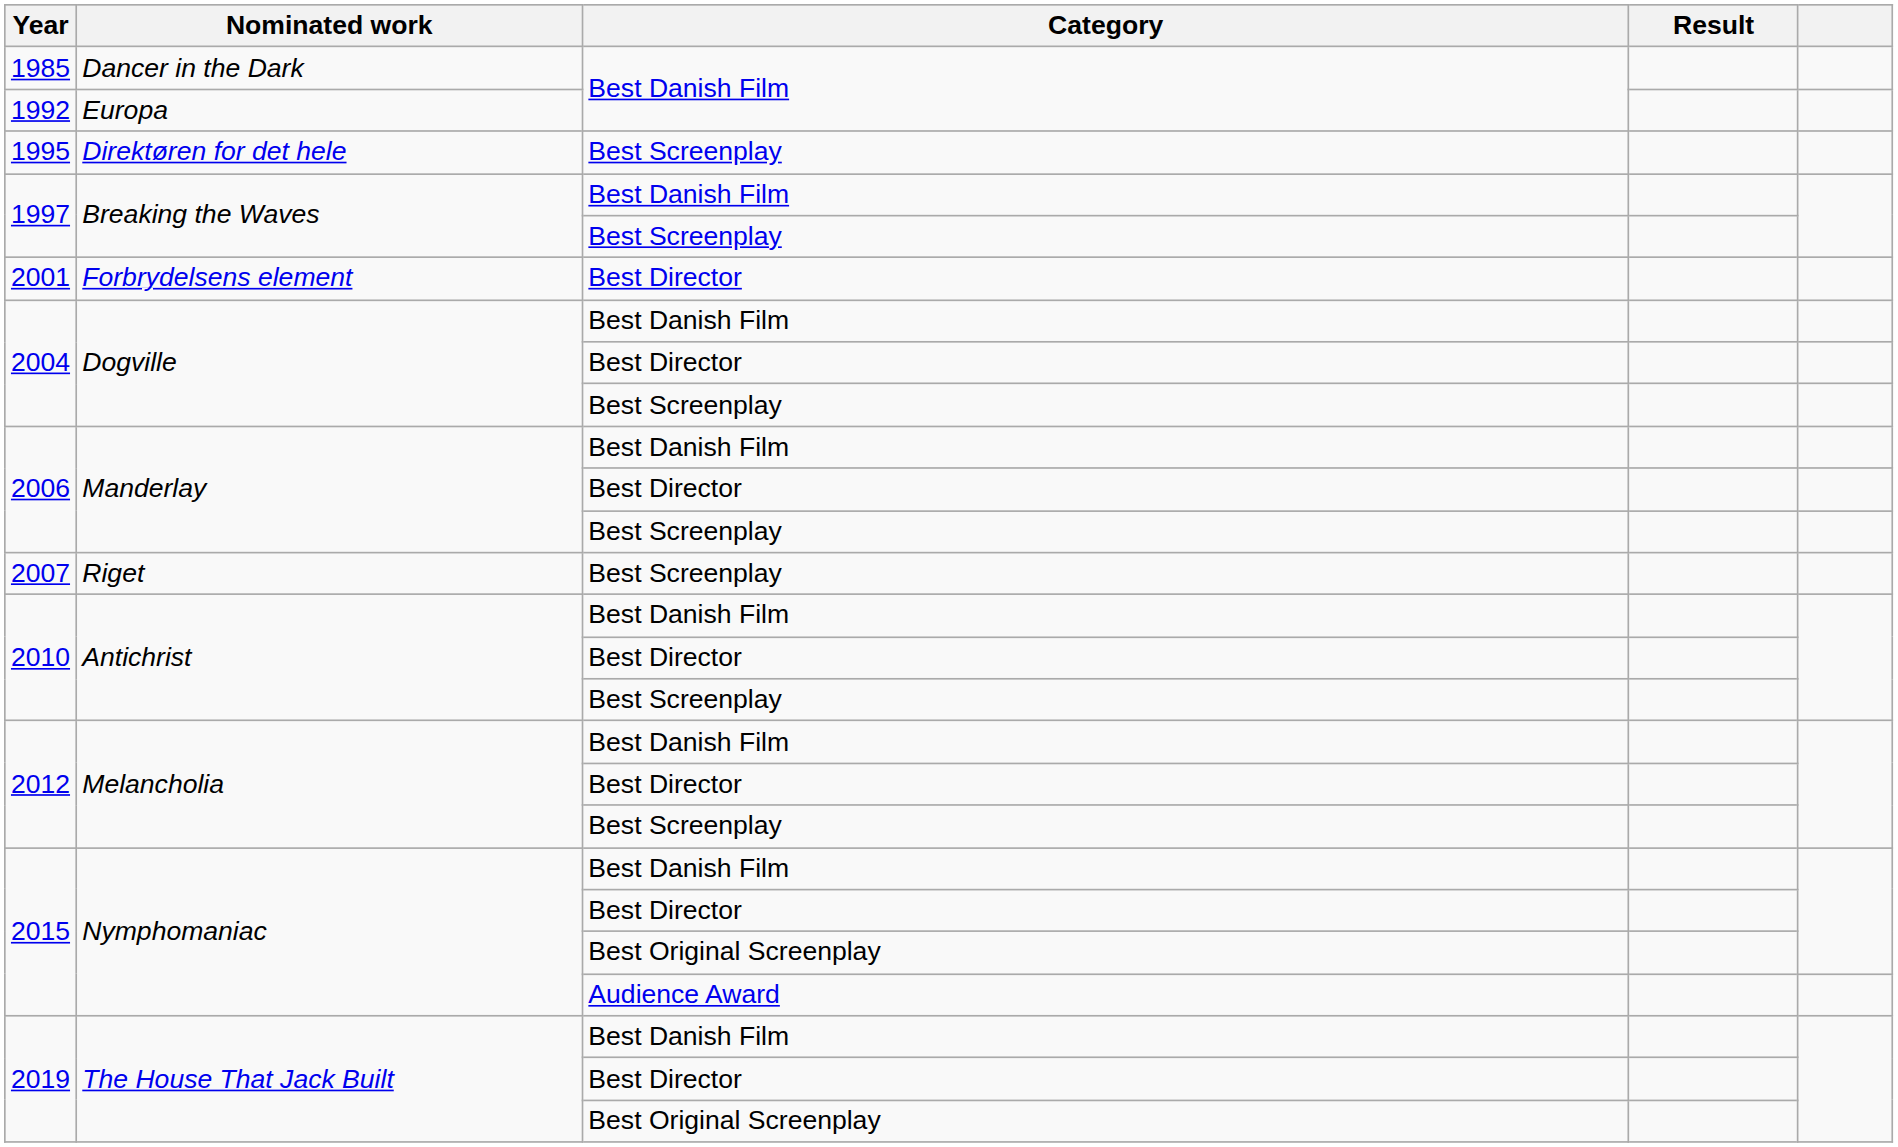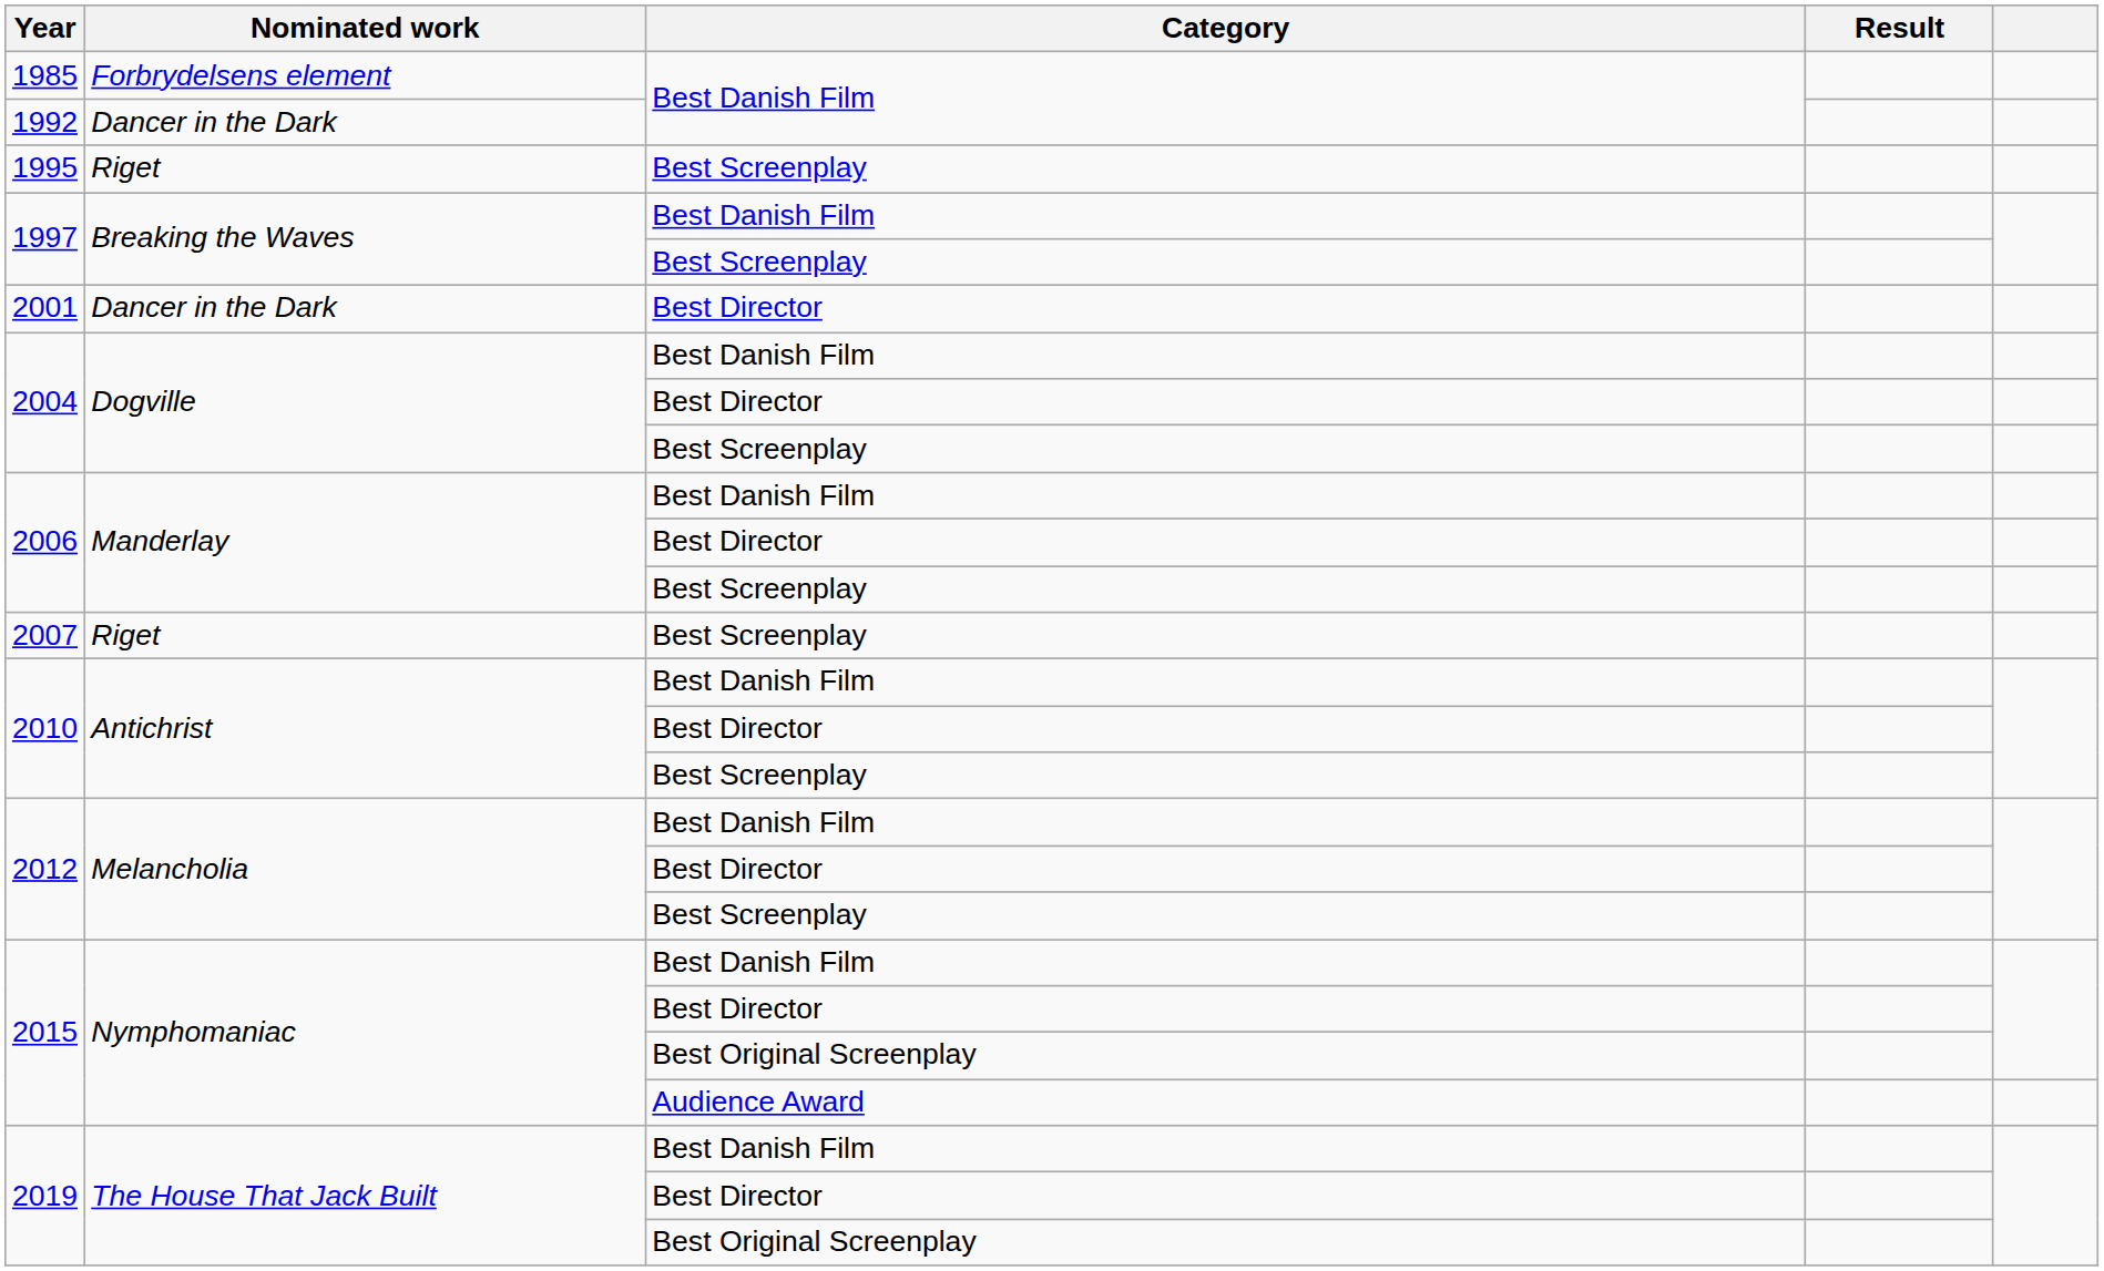 <table class=wikitable width=90%>
 <tr>
 <th width=3%>Year</th>
 <th width=27%>Nominated work</th>
 <th width=56%>Category</th>
 <th width=9%>Result</th>
 <th width=5%></th>
 </tr>
 <tr>
 <td><a href='#'>1985</a></td>
-<td><em>Dancer in the Dark</em></td>
+<td><em><a href='#'>Forbrydelsens element</a></em></td>
 <td rowspan="2"><a href='#'>Best Danish Film</a></td>
 <td></td>
 <td style="text-align:center;"></td>
 </tr>
 <tr>
 <td><a href='#'>1992</a></td>
-<td><em>Europa</em></td>
+<td><em>Dancer in the Dark</em></td>
 <td></td>
 <td style="text-align:center;"></td>
 </tr>
 <tr>
 <td><a href='#'>1995</a></td>
-<td><em><a href='#'>Direktøren for det hele</a></em></td>
+<td><em>Riget</em></td>
 <td><a href='#'>Best Screenplay</a></td>
 <td></td>
 <td style="text-align:center;"></td>
 </tr>
 <tr>
 <td rowspan="2"><a href='#'>1997</a></td>
 <td rowspan="2"><em>Breaking the Waves</em></td>
 <td><a href='#'>Best Danish Film</a></td>
 <td></td>
 <td rowspan="2" style="text-align:center;"></td>
 </tr>
 <tr>
 <td><a href='#'>Best Screenplay</a></td>
 <td></td>
 </tr>
 <tr>
 <td><a href='#'>2001</a></td>
-<td><em><a href='#'>Forbrydelsens element</a></em></td>
+<td><em>Dancer in the Dark</em></td>
 <td><a href='#'>Best Director</a></td>
 <td></td>
 <td style="text-align:center;"></td>
 </tr>
 <tr>
 <td rowspan="3"><a href='#'>2004</a></td>
 <td rowspan="3"><em>Dogville</em></td>
 <td>Best Danish Film</td>
 <td></td>
 <td style="text-align:center;"></td>
 </tr>
 <tr>
 <td>Best Director</td>
 <td></td>
 <td style="text-align:center;"></td>
 </tr>
 <tr>
 <td>Best Screenplay</td>
 <td></td>
 <td style="text-align:center;"></td>
 </tr>
 <tr>
 <td rowspan="3"><a href='#'>2006</a></td>
 <td rowspan="3"><em>Manderlay</em></td>
 <td>Best Danish Film</td>
 <td></td>
 <td style="text-align:center;"></td>
 </tr>
 <tr>
 <td>Best Director</td>
 <td></td>
 <td style="text-align:center;"></td>
 </tr>
 <tr>
 <td>Best Screenplay</td>
 <td></td>
 <td style="text-align:center;"></td>
 </tr>
 <tr>
 <td><a href='#'>2007</a></td>
 <td><em>Riget</em></td>
 <td>Best Screenplay</td>
 <td></td>
 <td style="text-align:center;"></td>
 </tr>
 <tr>
 <td rowspan="3"><a href='#'>2010</a></td>
 <td rowspan="3"><em>Antichrist</em></td>
 <td>Best Danish Film</td>
 <td></td>
 <td rowspan="3" style="text-align:center;"></td>
 </tr>
 <tr>
 <td>Best Director</td>
 <td></td>
 </tr>
 <tr>
 <td>Best Screenplay</td>
 <td></td>
 </tr>
 <tr>
 <td rowspan="3"><a href='#'>2012</a></td>
 <td rowspan="3"><em>Melancholia</em></td>
 <td>Best Danish Film</td>
 <td></td>
 <td rowspan="3" style="text-align:center;"></td>
 </tr>
 <tr>
 <td>Best Director</td>
 <td></td>
 </tr>
 <tr>
 <td>Best Screenplay</td>
 <td></td>
 </tr>
 <tr>
 <td rowspan="4"><a href='#'>2015</a></td>
 <td rowspan="4"><em>Nymphomaniac</em></td>
 <td>Best Danish Film</td>
 <td></td>
 <td rowspan="3" style="text-align:center;"></td>
 </tr>
 <tr>
 <td>Best Director</td>
 <td></td>
 </tr>
 <tr>
 <td>Best Original Screenplay</td>
 <td></td>
 </tr>
 <tr>
 <td><a href='#'>Audience Award</a></td>
 <td></td>
 <td style="text-align:center;"></td>
 </tr>
 <tr>
 <td rowspan="3"><a href='#'>2019</a></td>
 <td rowspan="3"><em><a href='#'>The House That Jack Built</a></em></td>
 <td>Best Danish Film</td>
 <td></td>
 <td rowspan="3" style="text-align:center;"></td>
 </tr>
 <tr>
 <td>Best Director</td>
 <td></td>
 </tr>
 <tr>
 <td>Best Original Screenplay</td>
 <td></td>
 </tr>
 </table>
